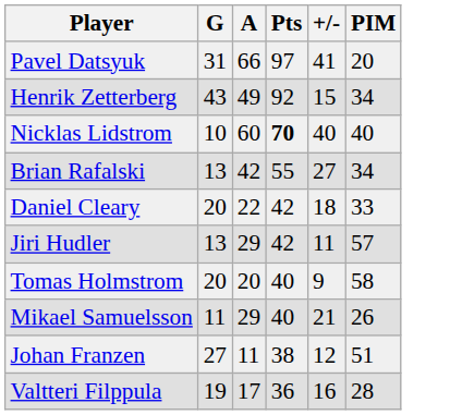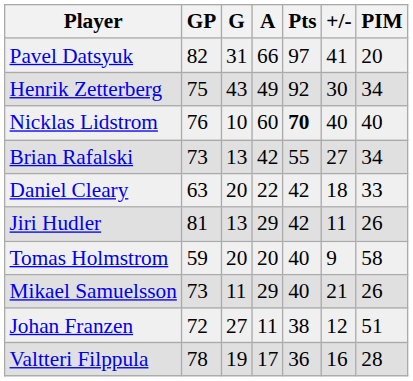 <table class="wikitable sortable">
 <tr>
 <th>Player</th>
+<th>GP</th>
 <th>G</th>
 <th>A</th>
 <th>Pts</th>
 <th>+/-</th>
 <th>PIM</th>
 </tr>
 <tr bgcolor="#f0f0f0">
 <td><a href='#'>Pavel Datsyuk</a></td>
+<td>82</td>
 <td>31</td>
 <td>66</td>
 <td>97</td>
 <td>41</td>
 <td>20</td>
 </tr>
 <tr bgcolor="#e0e0e0">
 <td><a href='#'>Henrik Zetterberg</a></td>
+<td>75</td>
 <td>43</td>
 <td>49</td>
 <td>92</td>
-<td>15</td>
+<td>30</td>
 <td>34</td>
 </tr>
 <tr bgcolor="#f0f0f0">
 <td><a href='#'>Nicklas Lidstrom</a></td>
+<td>76</td>
 <td>10</td>
 <td>60</td>
 <td><strong>70</strong></td>
 <td>40</td>
 <td>40</td>
 </tr>
 <tr bgcolor="#e0e0e0">
 <td><a href='#'>Brian Rafalski</a></td>
+<td>73</td>
 <td>13</td>
 <td>42</td>
 <td>55</td>
 <td>27</td>
 <td>34</td>
 </tr>
 <tr bgcolor="#f0f0f0">
 <td><a href='#'>Daniel Cleary</a></td>
+<td>63</td>
 <td>20</td>
 <td>22</td>
 <td>42</td>
 <td>18</td>
 <td>33</td>
 </tr>
 <tr bgcolor="#e0e0e0">
 <td><a href='#'>Jiri Hudler</a></td>
+<td>81</td>
 <td>13</td>
 <td>29</td>
 <td>42</td>
 <td>11</td>
-<td>57</td>
+<td>26</td>
 </tr>
 <tr bgcolor="#f0f0f0">
 <td><a href='#'>Tomas Holmstrom</a></td>
+<td>59</td>
 <td>20</td>
 <td>20</td>
 <td>40</td>
 <td>9</td>
 <td>58</td>
 </tr>
 <tr bgcolor="#e0e0e0">
 <td><a href='#'>Mikael Samuelsson</a></td>
+<td>73</td>
 <td>11</td>
 <td>29</td>
 <td>40</td>
 <td>21</td>
 <td>26</td>
 </tr>
 <tr bgcolor="#f0f0f0">
 <td><a href='#'>Johan Franzen</a></td>
+<td>72</td>
 <td>27</td>
 <td>11</td>
 <td>38</td>
 <td>12</td>
 <td>51</td>
 </tr>
 <tr bgcolor="#e0e0e0">
 <td><a href='#'>Valtteri Filppula</a></td>
+<td>78</td>
 <td>19</td>
 <td>17</td>
 <td>36</td>
 <td>16</td>
 <td>28</td>
 </tr>
 </table>
